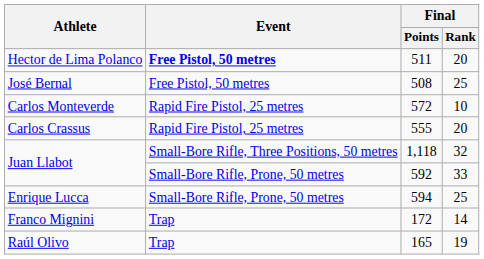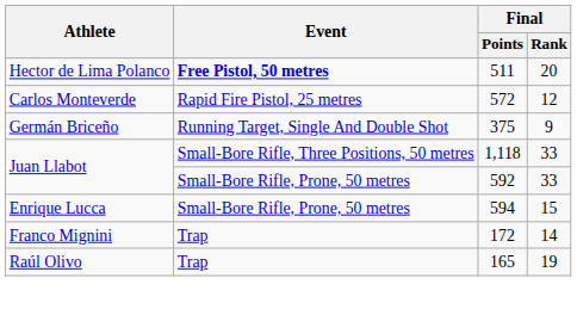 <table class="wikitable" border="1" style="font-size:90%">
 <tr>
 <th rowspan="2">Athlete</th>
 <th rowspan="2">Event</th>
 <th colspan=2>Final</th>
 </tr>
 <tr style="font-size:95%">
 <th>Points</th>
 <th>Rank</th>
 </tr>
 <tr align=center>
 <td align=left><a href='#'>Hector de Lima Polanco</a></td>
 <td align=left><strong><a href='#'>Free Pistol, 50 metres</a></strong></td>
 <td>511</td>
 <td>20</td>
 </tr>
 <tr align=center>
-<td align=left><a href='#'>José Bernal</a></td>
-<td align=left><a href='#'>Free Pistol, 50 metres</a></td>
-<td>508</td>
-<td>25</td>
-</tr>
-<tr align=center>
 <td align=left><a href='#'>Carlos Monteverde</a></td>
 <td align=left><a href='#'>Rapid Fire Pistol, 25 metres</a></td>
 <td>572</td>
-<td>10</td>
+<td>12</td>
 </tr>
 <tr align=center>
-<td align=left><a href='#'>Carlos Crassus</a></td>
-<td align=left><a href='#'>Rapid Fire Pistol, 25 metres</a></td>
-<td>555</td>
-<td>20</td>
+<td align=left><a href='#'>Germán Briceño</a></td>
+<td align=left><a href='#'>Running Target, Single And Double Shot</a></td>
+<td>375</td>
+<td>9</td>
 </tr>
 <tr align=center>
 <td rowspan=2; align=left><a href='#'>Juan Llabot</a></td>
 <td align=left><a href='#'>Small-Bore Rifle, Three Positions, 50 metres</a></td>
 <td>1,118</td>
-<td>32</td>
+<td>33</td>
 </tr>
 <tr align=center>
 <td align=left><a href='#'>Small-Bore Rifle, Prone, 50 metres</a></td>
 <td>592</td>
 <td>33</td>
 </tr>
 <tr align=center>
 <td align=left><a href='#'>Enrique Lucca</a></td>
 <td align=left><a href='#'>Small-Bore Rifle, Prone, 50 metres</a></td>
 <td>594</td>
-<td>25</td>
+<td>15</td>
 </tr>
 <tr align=center>
 <td align=left><a href='#'>Franco Mignini</a></td>
 <td align=left><a href='#'>Trap</a></td>
 <td>172</td>
 <td>14</td>
 </tr>
 <tr align=center>
 <td align=left><a href='#'>Raúl Olivo</a></td>
 <td align=left><a href='#'>Trap</a></td>
 <td>165</td>
 <td>19</td>
 </tr>
 </table>
